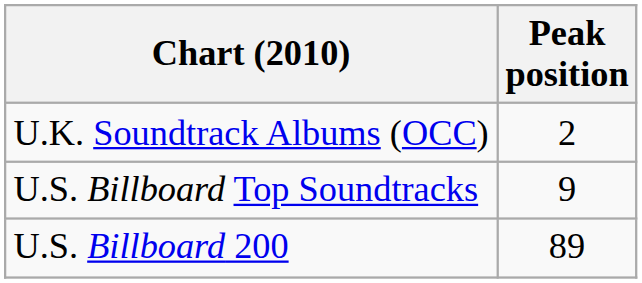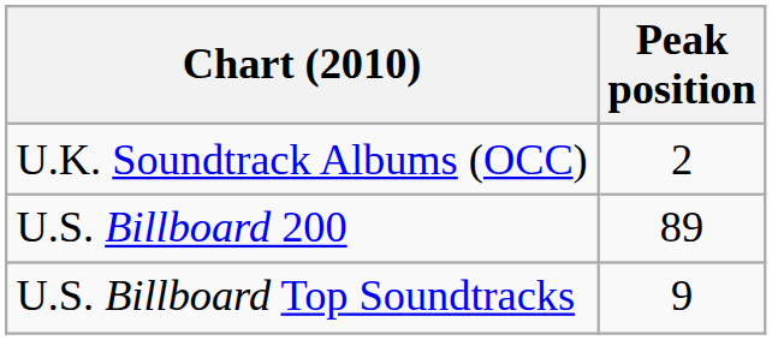 <table class="wikitable sortable">
 <tr>
 <th>Chart (2010)</th>
 <th>Peak<br>position</th>
 </tr>
 <tr>
 <td>U.K. <a href='#'>Soundtrack Albums</a> (<a href='#'>OCC</a>)</td>
 <td style="text-align:center;">2</td>
 </tr>
 <tr>
+<td>U.S. <a href='#'><em>Billboard</em> 200</a></td>
+<td style="text-align:center;">89</td>
+</tr>
+<tr>
 <td>U.S. <em>Billboard</em> <a href='#'>Top Soundtracks</a></td>
 <td style="text-align:center;">9</td>
 </tr>
-<tr>
-<td>U.S. <a href='#'><em>Billboard</em> 200</a></td>
-<td style="text-align:center;">89</td>
-</tr>
 </table>
